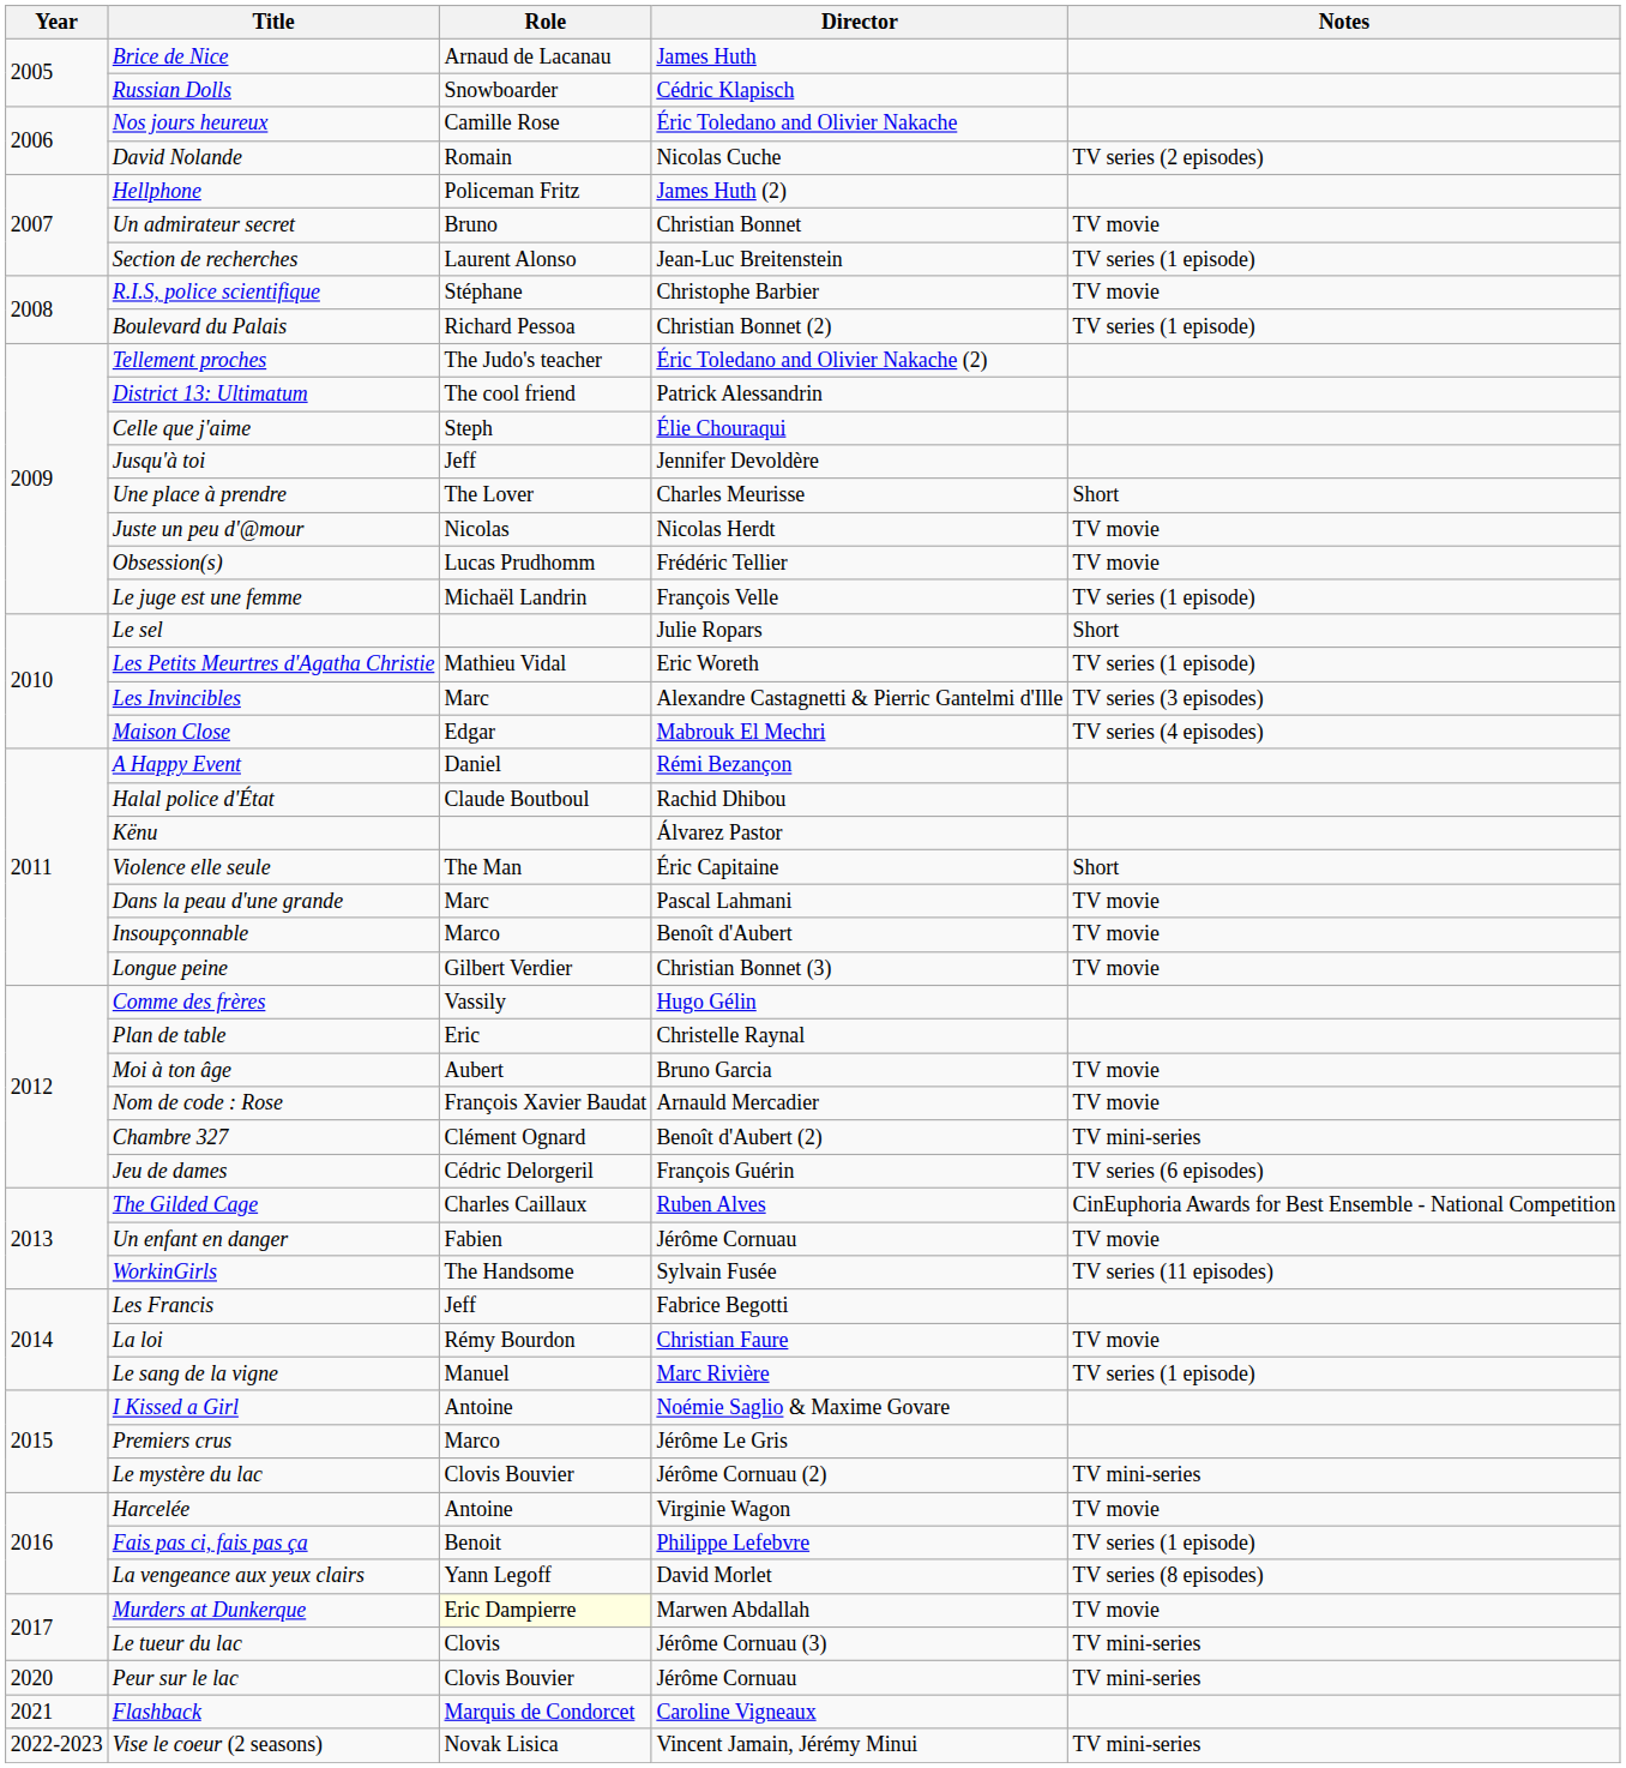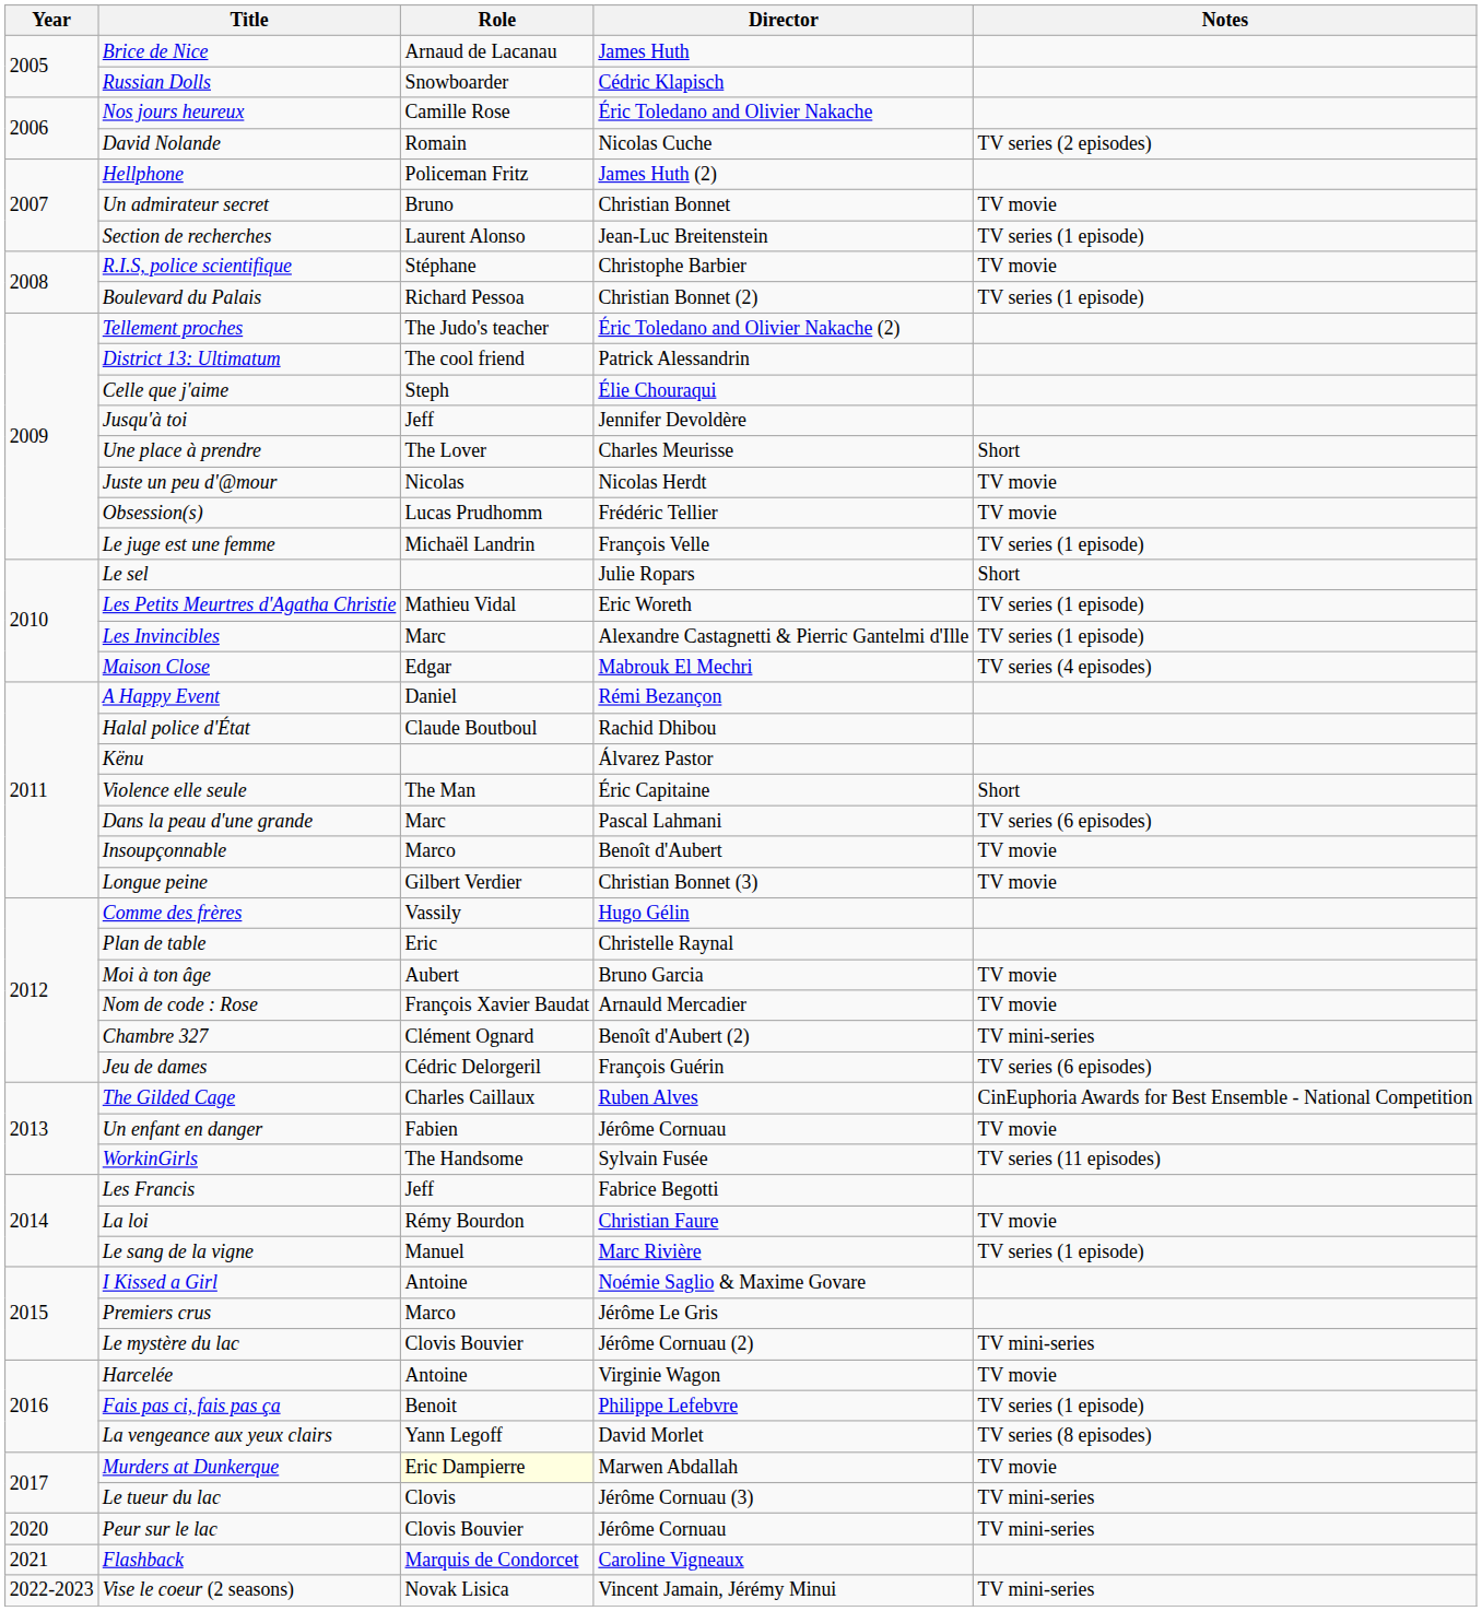 <table class="wikitable sortable">
 <tr>
 <th>Year</th>
 <th>Title</th>
 <th>Role</th>
 <th>Director</th>
 <th class="unsortable">Notes</th>
 </tr>
 <tr>
 <td rowspan=2>2005</td>
 <td><em><a href='#'>Brice de Nice</a></em></td>
 <td>Arnaud de Lacanau</td>
 <td><a href='#'>James Huth</a></td>
 <td></td>
 </tr>
 <tr>
 <td><em><a href='#'>Russian Dolls</a></em></td>
 <td>Snowboarder</td>
 <td><a href='#'>Cédric Klapisch</a></td>
 <td></td>
 </tr>
 <tr>
 <td rowspan=2>2006</td>
 <td><em><a href='#'>Nos jours heureux</a></em></td>
 <td>Camille Rose</td>
 <td><a href='#'>Éric Toledano and Olivier Nakache</a></td>
 <td></td>
 </tr>
 <tr>
 <td><em>David Nolande</em></td>
 <td>Romain</td>
 <td>Nicolas Cuche</td>
 <td>TV series (2 episodes)</td>
 </tr>
 <tr>
 <td rowspan=3>2007</td>
 <td><em><a href='#'>Hellphone</a></em></td>
 <td>Policeman Fritz</td>
 <td><a href='#'>James Huth</a> (2)</td>
 <td></td>
 </tr>
 <tr>
 <td><em>Un admirateur secret</em></td>
 <td>Bruno</td>
 <td>Christian Bonnet</td>
 <td>TV movie</td>
 </tr>
 <tr>
 <td><em>Section de recherches</em></td>
 <td>Laurent Alonso</td>
 <td>Jean-Luc Breitenstein</td>
 <td>TV series (1 episode)</td>
 </tr>
 <tr>
 <td rowspan=2>2008</td>
 <td><em><a href='#'>R.I.S, police scientifique</a></em></td>
 <td>Stéphane</td>
 <td>Christophe Barbier</td>
 <td>TV movie</td>
 </tr>
 <tr>
 <td><em>Boulevard du Palais</em></td>
 <td>Richard Pessoa</td>
 <td>Christian Bonnet (2)</td>
 <td>TV series (1 episode)</td>
 </tr>
 <tr>
 <td rowspan=8>2009</td>
 <td><em><a href='#'>Tellement proches</a></em></td>
 <td>The Judo's teacher</td>
 <td><a href='#'>Éric Toledano and Olivier Nakache</a> (2)</td>
 <td></td>
 </tr>
 <tr>
 <td><em><a href='#'>District 13: Ultimatum</a></em></td>
 <td>The cool friend</td>
 <td>Patrick Alessandrin</td>
 <td></td>
 </tr>
 <tr>
 <td><em>Celle que j'aime</em></td>
 <td>Steph</td>
 <td><a href='#'>Élie Chouraqui</a></td>
 <td></td>
 </tr>
 <tr>
 <td><em>Jusqu'à toi</em></td>
 <td>Jeff</td>
 <td>Jennifer Devoldère</td>
 <td></td>
 </tr>
 <tr>
 <td><em>Une place à prendre</em></td>
 <td>The Lover</td>
 <td>Charles Meurisse</td>
 <td>Short</td>
 </tr>
 <tr>
 <td><em>Juste un peu d'@mour</em></td>
 <td>Nicolas</td>
 <td>Nicolas Herdt</td>
 <td>TV movie</td>
 </tr>
 <tr>
 <td><em>Obsession(s)</em></td>
 <td>Lucas Prudhomm</td>
 <td>Frédéric Tellier</td>
 <td>TV movie</td>
 </tr>
 <tr>
 <td><em>Le juge est une femme</em></td>
 <td>Michaël Landrin</td>
 <td>François Velle</td>
 <td>TV series (1 episode)</td>
 </tr>
 <tr>
 <td rowspan=4>2010</td>
 <td><em>Le sel</em></td>
 <td></td>
 <td>Julie Ropars</td>
 <td>Short</td>
 </tr>
 <tr>
 <td><em><a href='#'>Les Petits Meurtres d'Agatha Christie</a></em></td>
 <td>Mathieu Vidal</td>
 <td>Eric Woreth</td>
 <td>TV series (1 episode)</td>
 </tr>
 <tr>
 <td><em><a href='#'>Les Invincibles</a></em></td>
 <td>Marc</td>
 <td>Alexandre Castagnetti & Pierric Gantelmi d'Ille</td>
-<td>TV series (3 episodes)</td>
+<td>TV series (1 episode)</td>
 </tr>
 <tr>
 <td><em><a href='#'>Maison Close</a></em></td>
 <td>Edgar</td>
 <td><a href='#'>Mabrouk El Mechri</a></td>
 <td>TV series (4 episodes)</td>
 </tr>
 <tr>
 <td rowspan=7>2011</td>
 <td><em><a href='#'>A Happy Event</a></em></td>
 <td>Daniel</td>
 <td><a href='#'>Rémi Bezançon</a></td>
 <td></td>
 </tr>
 <tr>
 <td><em>Halal police d'État</em></td>
 <td>Claude Boutboul</td>
 <td>Rachid Dhibou</td>
 <td></td>
 </tr>
 <tr>
 <td><em>Kënu</em></td>
 <td></td>
 <td>Álvarez Pastor</td>
 <td></td>
 </tr>
 <tr>
 <td><em>Violence elle seule</em></td>
 <td>The Man</td>
 <td>Éric Capitaine</td>
 <td>Short</td>
 </tr>
 <tr>
 <td><em>Dans la peau d'une grande</em></td>
 <td>Marc</td>
 <td>Pascal Lahmani</td>
-<td>TV movie</td>
+<td>TV series (6 episodes)</td>
 </tr>
 <tr>
 <td><em>Insoupçonnable</em></td>
 <td>Marco</td>
 <td>Benoît d'Aubert</td>
 <td>TV movie</td>
 </tr>
 <tr>
 <td><em>Longue peine</em></td>
 <td>Gilbert Verdier</td>
 <td>Christian Bonnet (3)</td>
 <td>TV movie</td>
 </tr>
 <tr>
 <td rowspan=6>2012</td>
 <td><em><a href='#'>Comme des frères</a></em></td>
 <td>Vassily</td>
 <td><a href='#'>Hugo Gélin</a></td>
 <td></td>
 </tr>
 <tr>
 <td><em>Plan de table</em></td>
 <td>Eric</td>
 <td>Christelle Raynal</td>
 <td></td>
 </tr>
 <tr>
 <td><em>Moi à ton âge</em></td>
 <td>Aubert</td>
 <td>Bruno Garcia</td>
 <td>TV movie</td>
 </tr>
 <tr>
 <td><em>Nom de code : Rose</em></td>
 <td>François Xavier Baudat</td>
 <td>Arnauld Mercadier</td>
 <td>TV movie</td>
 </tr>
 <tr>
 <td><em>Chambre 327</em></td>
 <td>Clément Ognard</td>
 <td>Benoît d'Aubert (2)</td>
 <td>TV mini-series</td>
 </tr>
 <tr>
 <td><em>Jeu de dames</em></td>
 <td>Cédric Delorgeril</td>
 <td>François Guérin</td>
 <td>TV series (6 episodes)</td>
 </tr>
 <tr>
 <td rowspan=3>2013</td>
 <td><em><a href='#'>The Gilded Cage</a></em></td>
 <td>Charles Caillaux</td>
 <td><a href='#'>Ruben Alves</a></td>
 <td>CinEuphoria Awards for Best Ensemble - National Competition</td>
 </tr>
 <tr>
 <td><em>Un enfant en danger</em></td>
 <td>Fabien</td>
 <td>Jérôme Cornuau</td>
 <td>TV movie</td>
 </tr>
 <tr>
 <td><em><a href='#'>WorkinGirls</a></em></td>
 <td>The Handsome</td>
 <td>Sylvain Fusée</td>
 <td>TV series (11 episodes)</td>
 </tr>
 <tr>
 <td rowspan=3>2014</td>
 <td><em>Les Francis</em></td>
 <td>Jeff</td>
 <td>Fabrice Begotti</td>
 <td></td>
 </tr>
 <tr>
 <td><em>La loi</em></td>
 <td>Rémy Bourdon</td>
 <td><a href='#'>Christian Faure</a></td>
 <td>TV movie</td>
 </tr>
 <tr>
 <td><em>Le sang de la vigne</em></td>
 <td>Manuel</td>
 <td><a href='#'>Marc Rivière</a></td>
 <td>TV series (1 episode)</td>
 </tr>
 <tr>
 <td rowspan=3>2015</td>
 <td><em><a href='#'>I Kissed a Girl</a></em></td>
 <td>Antoine</td>
 <td><a href='#'>Noémie Saglio</a> & Maxime Govare</td>
 <td></td>
 </tr>
 <tr>
 <td><em>Premiers crus</em></td>
 <td>Marco</td>
 <td>Jérôme Le Gris</td>
 <td></td>
 </tr>
 <tr>
 <td><em>Le mystère du lac</em></td>
 <td>Clovis Bouvier</td>
 <td>Jérôme Cornuau (2)</td>
 <td>TV mini-series</td>
 </tr>
 <tr>
 <td rowspan=3>2016</td>
 <td><em>Harcelée</em></td>
 <td>Antoine</td>
 <td>Virginie Wagon</td>
 <td>TV movie</td>
 </tr>
 <tr>
 <td><em><a href='#'>Fais pas ci, fais pas ça</a></em></td>
 <td>Benoit</td>
 <td><a href='#'>Philippe Lefebvre</a></td>
 <td>TV series (1 episode)</td>
 </tr>
 <tr>
 <td><em>La vengeance aux yeux clairs</em></td>
 <td>Yann Legoff</td>
 <td>David Morlet</td>
 <td>TV series (8 episodes)</td>
 </tr>
 <tr>
 <td rowspan=2>2017</td>
 <td><em><a href='#'>Murders at Dunkerque</a></em></td>
 <td style="background: lightyellow;">Eric Dampierre</td>
 <td>Marwen Abdallah</td>
 <td>TV movie</td>
 </tr>
 <tr>
 <td><em>Le tueur du lac</em></td>
 <td>Clovis</td>
 <td>Jérôme Cornuau (3)</td>
 <td>TV mini-series</td>
 </tr>
 <tr>
 <td>2020</td>
 <td><em>Peur sur le lac </em></td>
 <td>Clovis Bouvier</td>
 <td>Jérôme Cornuau</td>
 <td>TV mini-series</td>
 </tr>
 <tr>
 <td>2021</td>
 <td><em><a href='#'>Flashback</a></em></td>
 <td><a href='#'>Marquis de Condorcet</a></td>
 <td><a href='#'>Caroline Vigneaux</a></td>
 </tr>
 <tr>
 <td>2022-2023</td>
 <td><em>Vise le coeur</em> (2 seasons)</td>
 <td>Novak Lisica</td>
 <td>Vincent Jamain, Jérémy Minui</td>
 <td>TV mini-series</td>
 </tr>
 </table>
